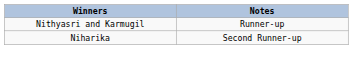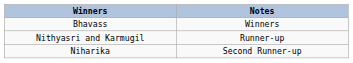 <table class="wikitable" style="text-align:center;">
 <tr>
 <th style="width:200pt; background:LightSteelBlue;">Winners</th>
 <th style="width:200pt; background:LightSteelBlue;">Notes</th>
+</tr>
+<tr>
+<td>Bhavass</td>
+<td>Winners</td>
 </tr>
 <tr>
 <td>Nithyasri and Karmugil</td>
 <td>Runner-up</td>
 </tr>
 <tr>
 <td>Niharika</td>
 <td>Second Runner-up</td>
 </tr>
 </table>
